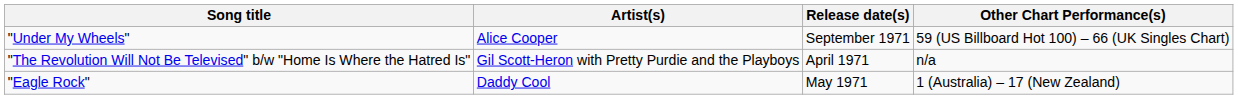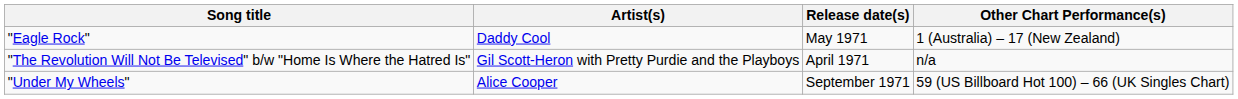 <table class="wikitable sortable">
 <tr>
 <th>Song title</th>
 <th>Artist(s)</th>
 <th>Release date(s)</th>
 <th>Other Chart Performance(s)</th>
 </tr>
 <tr>
-<td>"<a href='#'>Under My Wheels</a>"</td>
-<td><a href='#'>Alice Cooper</a></td>
-<td>September 1971</td>
-<td>59 (US Billboard Hot 100) – 66 (UK Singles Chart)</td>
+<td>"<a href='#'>Eagle Rock</a>"</td>
+<td><a href='#'>Daddy Cool</a></td>
+<td>May 1971</td>
+<td>1 (Australia) – 17 (New Zealand)</td>
 </tr>
 <tr>
 <td>"<a href='#'>The Revolution Will Not Be Televised</a>" b/w "Home Is Where the Hatred Is"</td>
 <td><a href='#'>Gil Scott-Heron</a> with Pretty Purdie and the Playboys</td>
 <td>April 1971</td>
 <td>n/a</td>
 </tr>
 <tr>
-<td>"<a href='#'>Eagle Rock</a>"</td>
-<td><a href='#'>Daddy Cool</a></td>
-<td>May 1971</td>
-<td>1 (Australia) – 17 (New Zealand)</td>
+<td>"<a href='#'>Under My Wheels</a>"</td>
+<td><a href='#'>Alice Cooper</a></td>
+<td>September 1971</td>
+<td>59 (US Billboard Hot 100) – 66 (UK Singles Chart)</td>
 </tr>
 </table>
